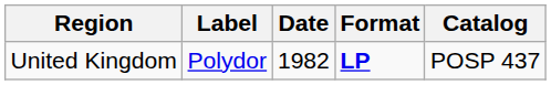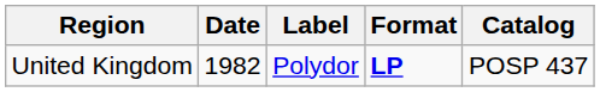 <table class="wikitable">
 <tr>
 <th>Region</th>
+<th>Date</th>
 <th>Label</th>
-<th>Date</th>
 <th>Format</th>
 <th>Catalog</th>
 </tr>
 <tr>
 <td>United Kingdom</td>
+<td>1982</td>
 <td><a href='#'>Polydor</a></td>
-<td>1982</td>
 <td><strong><a href='#'>LP</a></strong></td>
 <td>POSP 437</td>
 </tr>
 </table>
